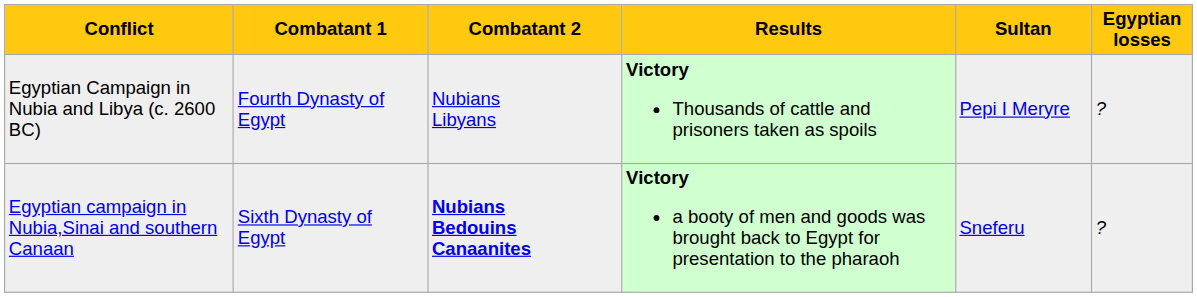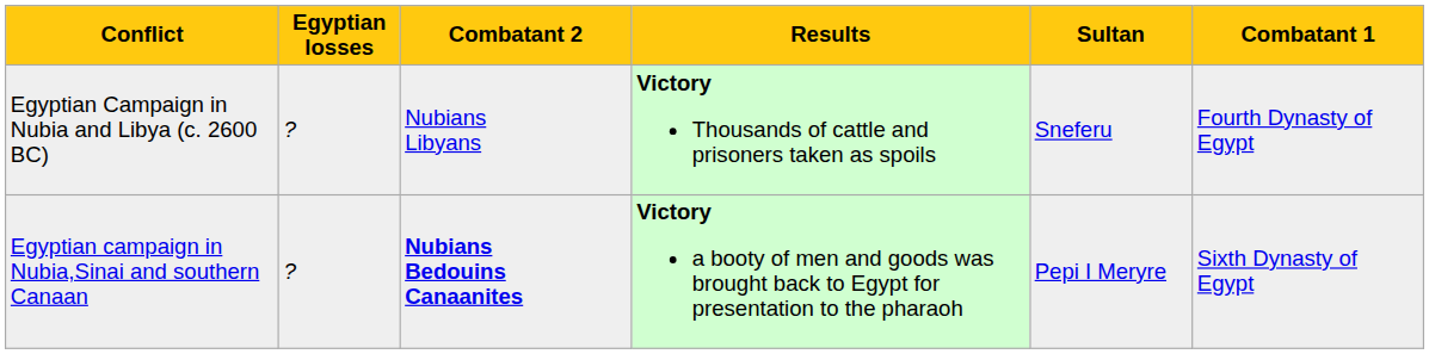 <table class="wikitable">
 <tr>
 <th rowspan="1" style="background:#FFC90F" width="190px"><span>Conflict</span></th>
-<th rowspan="1" style="background:#FFC90F" width="160px"><span>Combatant 1</span></th>
+<th rowspan="1" style="background:#FFC90F" width="80px"><span>Egyptian<br>losses</span></th>
 <th rowspan="1" style="background:#FFC90F" width="160px"><span>Combatant 2</span></th>
 <th rowspan="1" style="background:#FFC90F" width="280px"><span>Results</span></th>
 <th rowspan="1" style="background:#FFC90F" width="110px"><span>Sultan</span></th>
-<th rowspan="1" style="background:#FFC90F" width="80px"><span>Egyptian<br>losses</span></th>
+<th rowspan="1" style="background:#FFC90F" width="160px"><span>Combatant 1</span></th>
 </tr>
 <tr>
 <td style="background:#efefef">Egyptian Campaign in Nubia and Libya (c. 2600 BC)</td>
-<td style="background:#efefef"><a href='#'>Fourth Dynasty of Egypt</a></td>
+<td style="background:#efefef"><em>?</em></td>
 <td style="background:#efefef"><a href='#'>Nubians</a><br><a href='#'>Libyans</a></td>
 <td style="background:#D0FFD0"><strong>Victory</strong><br><ul><li>Thousands of cattle and prisoners taken as spoils</li></ul></td>
-<td style="background:#efefef"><a href='#'>Pepi I Meryre</a></td>
-<td style="background:#efefef"><em>?</em></td>
+<td style="background:#efefef"><a href='#'>Sneferu</a></td>
+<td style="background:#efefef"><a href='#'>Fourth Dynasty of Egypt</a></td>
 </tr>
 <tr>
 <td style="background:#efefef"><a href='#'>Egyptian campaign in Nubia,Sinai and southern Canaan</a></td>
-<td style="background:#efefef"><a href='#'>Sixth Dynasty of Egypt</a></td>
+<td style="background:#efefef"><em>?</em></td>
 <td style="background:#efefef"><strong><a href='#'>Nubians</a><br><a href='#'>Bedouins</a><br><a href='#'>Canaanites</a></strong></td>
 <td style="background:#D0FFD0"><strong>Victory</strong><br><ul><li>a booty of men and goods was brought back to Egypt for presentation to the pharaoh</li></ul></td>
-<td style="background:#efefef"><a href='#'>Sneferu</a></td>
-<td style="background:#efefef"><em>?</em></td>
+<td style="background:#efefef"><a href='#'>Pepi I Meryre</a></td>
+<td style="background:#efefef"><a href='#'>Sixth Dynasty of Egypt</a></td>
 </tr>
 </table>
